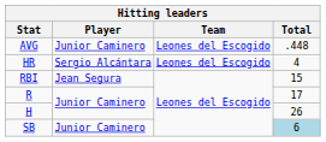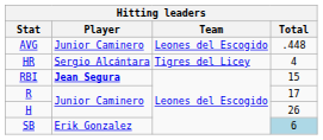 <table class="wikitable" style="text-align:center;">
 <tr>
 <th colspan="4">Hitting leaders</th>
 </tr>
 <tr>
 <th style="width:15%;">Stat</th>
 <th>Player</th>
 <th>Team</th>
 <th style="width:15%;">Total</th>
 </tr>
 <tr>
 <td><a href='#'>AVG</a></td>
 <td align=left> <a href='#'>Junior Caminero</a></td>
 <td align=left><a href='#'>Leones del Escogido</a></td>
 <td>.448</td>
 </tr>
 <tr>
 <td><a href='#'>HR</a></td>
 <td align=left> <a href='#'>Sergio Alcántara</a></td>
-<td align=left><a href='#'>Leones del Escogido</a></td>
+<td align=left><a href='#'>Tigres del Licey</a></td>
 <td>4</td>
 </tr>
 <tr>
 <td><a href='#'>RBI</a></td>
-<td align=left> <a href='#'>Jean Segura</a></td>
+<td align=left><strong> <a href='#'>Jean Segura</a></strong></td>
 <td rowspan=4 align=left><a href='#'>Leones del Escogido</a></td>
 <td>15</td>
 </tr>
 <tr>
 <td><a href='#'>R</a></td>
 <td rowspan=2 align=left> <a href='#'>Junior Caminero</a></td>
 <td>17</td>
 </tr>
 <tr>
 <td><a href='#'>H</a></td>
 <td>26</td>
 </tr>
 <tr>
 <td><a href='#'>SB</a></td>
-<td align=left> <a href='#'>Junior Caminero</a></td>
+<td align=left> <a href='#'>Erik Gonzalez</a></td>
 <td style="background: lightblue;">6</td>
 </tr>
 </table>
